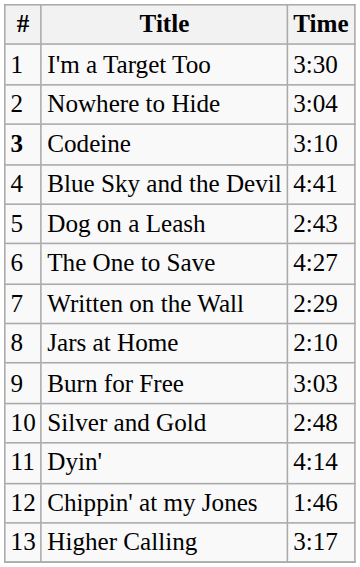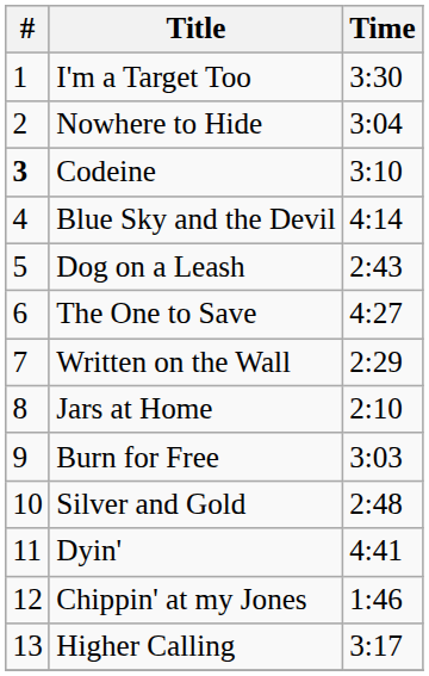 <table class="wikitable">
 <tr>
 <th align="center">#</th>
 <th align="center">Title</th>
 <th align="center">Time</th>
 </tr>
 <tr>
 <td>1</td>
 <td>I'm a Target Too</td>
 <td>3:30</td>
 </tr>
 <tr>
 <td>2</td>
 <td>Nowhere to Hide</td>
 <td>3:04</td>
 </tr>
 <tr>
 <td><strong>3</strong></td>
 <td>Codeine</td>
 <td>3:10</td>
 </tr>
 <tr>
 <td>4</td>
 <td>Blue Sky and the Devil</td>
-<td>4:41</td>
+<td>4:14</td>
 </tr>
 <tr>
 <td>5</td>
 <td>Dog on a Leash</td>
 <td>2:43</td>
 </tr>
 <tr>
 <td>6</td>
 <td>The One to Save</td>
 <td>4:27</td>
 </tr>
 <tr>
 <td>7</td>
 <td>Written on the Wall</td>
 <td>2:29</td>
 </tr>
 <tr>
 <td>8</td>
 <td>Jars at Home</td>
 <td>2:10</td>
 </tr>
 <tr>
 <td>9</td>
 <td>Burn for Free</td>
 <td>3:03</td>
 </tr>
 <tr>
 <td>10</td>
 <td>Silver and Gold</td>
 <td>2:48</td>
 </tr>
 <tr>
 <td>11</td>
 <td>Dyin'</td>
-<td>4:14</td>
+<td>4:41</td>
 </tr>
 <tr>
 <td>12</td>
 <td>Chippin' at my Jones</td>
 <td>1:46</td>
 </tr>
 <tr>
 <td>13</td>
 <td>Higher Calling</td>
 <td>3:17</td>
 </tr>
 <tr>
 </tr>
 </table>
